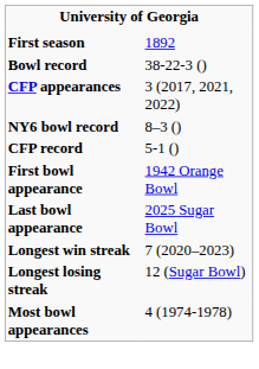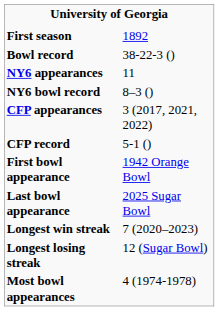 <table cellspacing="0" cellpadding="2" class="infobox" style="width:250px; border-collapse:collapse; border:1px #aaa solid; font-size:95%;">
 <tr>
 <td style="text-align:center;" colspan="2"><strong>University of Georgia</strong></td>
 </tr>
 <tr>
 <td colspan="2" style="text-align:center;"></td>
 </tr>
 <tr>
 <td><strong>First season</strong></td>
 <td><a href='#'>1892</a></td>
 </tr>
 <tr>
 <td><strong>Bowl record</strong></td>
 <td>38-22-3 ()</td>
 </tr>
 <tr>
-<td><strong><a href='#'>CFP</a> appearances</strong></td>
-<td>3 (2017, 2021, 2022)</td>
+<td><strong><a href='#'>NY6</a> appearances</strong></td>
+<td>11</td>
 </tr>
 <tr>
 <td><strong>NY6 bowl record</strong></td>
 <td>8–3 ()</td>
+</tr>
+<tr>
+<td><strong><a href='#'>CFP</a> appearances</strong></td>
+<td>3 (2017, 2021, 2022)</td>
 </tr>
 <tr>
 <td><strong>CFP record</strong></td>
 <td>5-1 ()</td>
 </tr>
 <tr>
 <td><strong>First bowl appearance</strong></td>
 <td><a href='#'>1942 Orange Bowl</a></td>
 </tr>
 <tr>
 <td><strong>Last bowl appearance</strong></td>
 <td><a href='#'>2025 Sugar Bowl</a></td>
 </tr>
 <tr>
 <td><strong>Longest win streak</strong></td>
 <td>7 (2020–2023)</td>
 </tr>
 <tr>
 <td><strong>Longest losing streak</strong></td>
 <td>12 (<a href='#'>Sugar Bowl</a>)</td>
 </tr>
 <tr>
 <td><strong>Most bowl appearances</strong></td>
 <td>4 (1974-1978)</td>
 </tr>
 </table>
